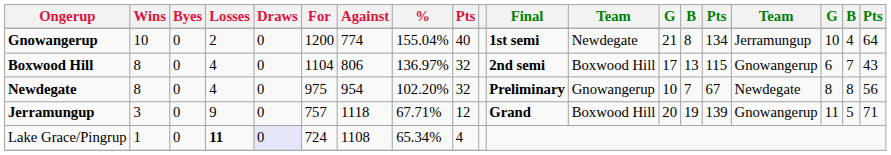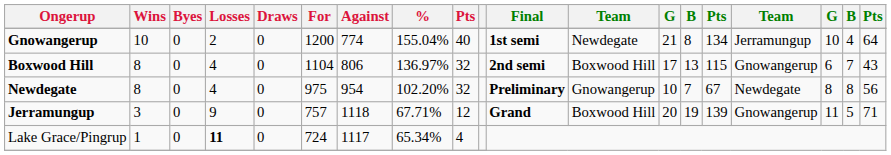 <table style="font-size: 85%; text-align: left;" class="wikitable">
 <tr>
 <th style="color:crimson">Ongerup</th>
 <th style="color:crimson">Wins</th>
 <th style="color:crimson">Byes</th>
 <th style="color:crimson">Losses</th>
 <th style="color:crimson">Draws</th>
 <th style="color:crimson">For</th>
 <th style="color:crimson">Against</th>
 <th style="color:crimson">%</th>
 <th style="color:crimson">Pts</th>
 <th></th>
 <th style="color:green">Final</th>
 <th style="color:green">Team</th>
 <th style="color:green">G</th>
 <th style="color:green">B</th>
 <th style="color:green">Pts</th>
 <th style="color:green">Team</th>
 <th style="color:green">G</th>
 <th style="color:green">B</th>
 <th style="color:green">Pts</th>
 </tr>
 <tr>
 </tr>
 <tr>
 </tr>
 <tr>
 <td><strong>	Gnowangerup	</strong></td>
 <td>10</td>
 <td>0</td>
 <td>2</td>
 <td>0</td>
 <td>1200</td>
 <td>774</td>
 <td>155.04%</td>
 <td>40</td>
 <td></td>
 <td><strong>1st semi</strong></td>
 <td>Newdegate</td>
 <td>21</td>
 <td>8</td>
 <td>134</td>
 <td>Jerramungup</td>
 <td>10</td>
 <td>4</td>
 <td>64</td>
 </tr>
 <tr>
 <td><strong>	Boxwood Hill	</strong></td>
 <td>8</td>
 <td>0</td>
 <td>4</td>
 <td>0</td>
 <td>1104</td>
 <td>806</td>
 <td>136.97%</td>
 <td>32</td>
 <td></td>
 <td><strong>2nd semi</strong></td>
 <td>Boxwood Hill</td>
 <td>17</td>
 <td>13</td>
 <td>115</td>
 <td>Gnowangerup</td>
 <td>6</td>
 <td>7</td>
 <td>43</td>
 </tr>
 <tr>
 <td><strong>	Newdegate	</strong></td>
 <td>8</td>
 <td>0</td>
 <td>4</td>
 <td>0</td>
 <td>975</td>
 <td>954</td>
 <td>102.20%</td>
 <td>32</td>
 <td></td>
 <td><strong>Preliminary</strong></td>
 <td>Gnowangerup</td>
 <td>10</td>
 <td>7</td>
 <td>67</td>
 <td>Newdegate</td>
 <td>8</td>
 <td>8</td>
 <td>56</td>
 </tr>
 <tr>
 <td><strong>	Jerramungup	</strong></td>
 <td>3</td>
 <td>0</td>
 <td>9</td>
 <td>0</td>
 <td>757</td>
 <td>1118</td>
 <td>67.71%</td>
 <td>12</td>
 <td></td>
 <td><strong>Grand</strong></td>
 <td>Boxwood Hill</td>
 <td>20</td>
 <td>19</td>
 <td>139</td>
 <td>Gnowangerup</td>
 <td>11</td>
 <td>5</td>
 <td>71</td>
 </tr>
 <tr>
 <td>Lake Grace/Pingrup</td>
 <td>1</td>
 <td>0</td>
 <td><strong>11</strong></td>
-<td style="background: lavender;">0</td>
+<td>0</td>
 <td>724</td>
-<td>1108</td>
+<td>1117</td>
 <td>65.34%</td>
 <td>4</td>
 <td></td>
 </tr>
 <tr>
 </tr>
 </table>
